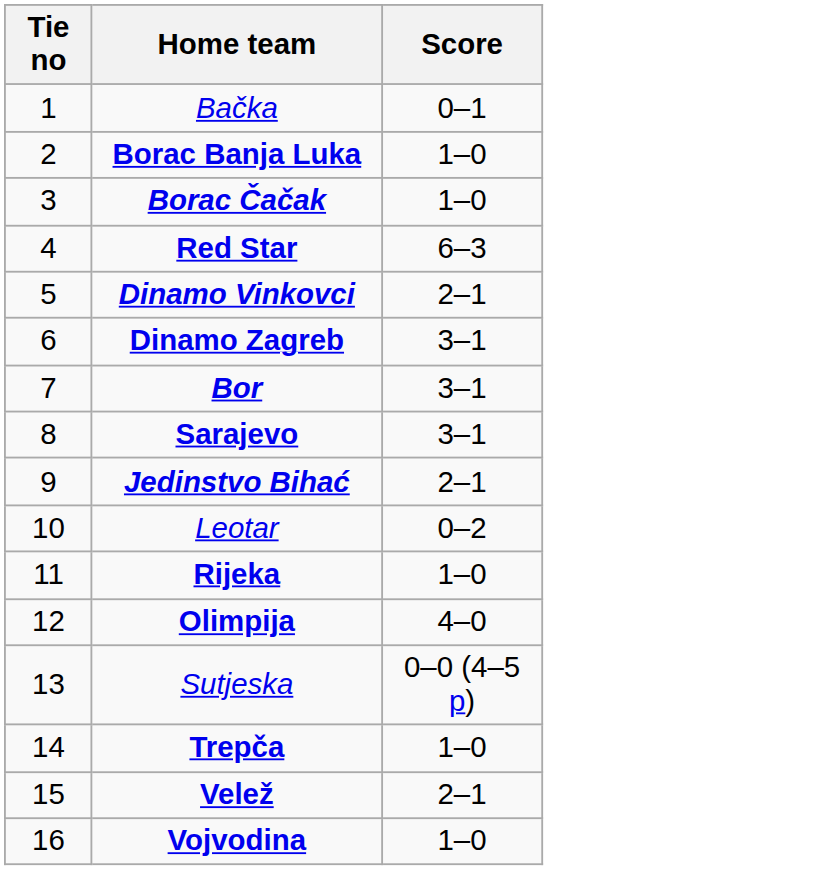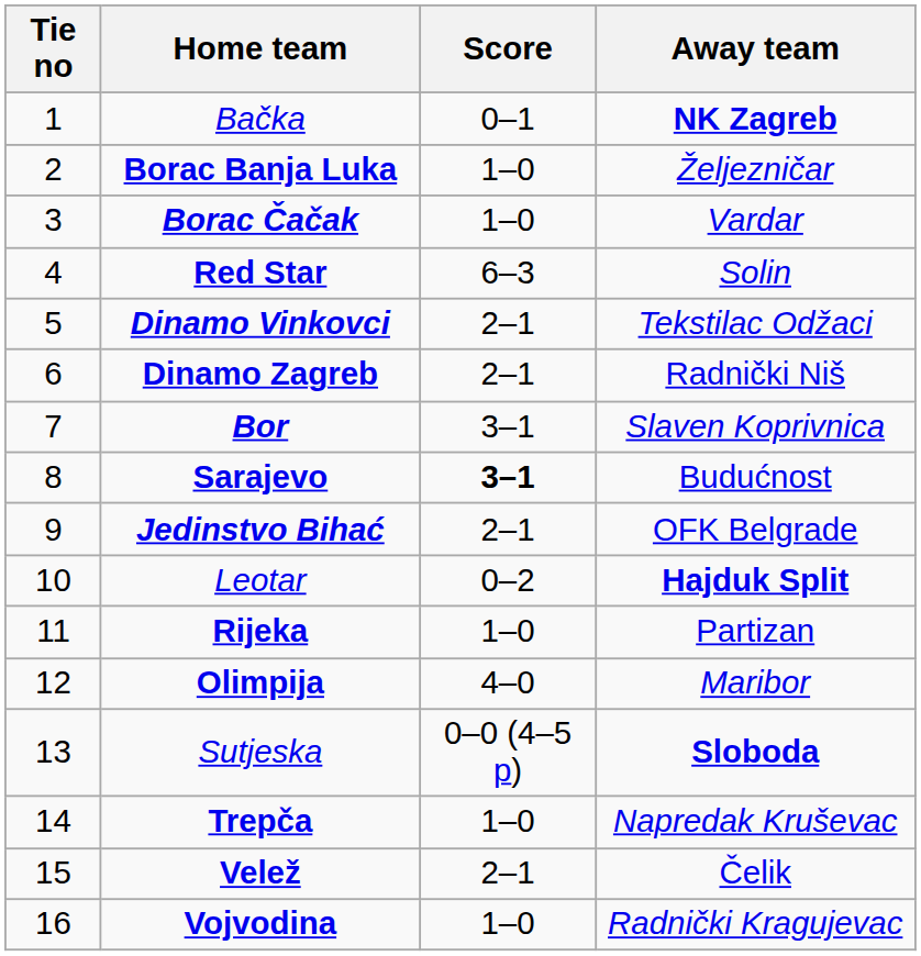 <table class="wikitable" style="text-align: center">
 <tr>
 <th width=40>Tie no</th>
 <th width=150>Home team</th>
 <th width=80>Score</th>
+<th width=150>Away team</th>
 </tr>
 <tr>
 <td>1</td>
 <td><em><a href='#'>Bačka</a></em></td>
 <td>0–1</td>
+<td><strong><a href='#'>NK Zagreb</a></strong></td>
 </tr>
 <tr>
 <td>2</td>
 <td><strong><a href='#'>Borac Banja Luka</a></strong></td>
 <td>1–0</td>
+<td><em><a href='#'>Željezničar</a></em></td>
 </tr>
 <tr>
 <td>3</td>
 <td><strong><em><a href='#'>Borac Čačak</a></em></strong></td>
 <td>1–0</td>
+<td><em><a href='#'>Vardar</a></em></td>
 </tr>
 <tr>
 <td>4</td>
 <td><strong><a href='#'>Red Star</a></strong></td>
 <td>6–3</td>
+<td><em><a href='#'>Solin</a></em></td>
 </tr>
 <tr>
 <td>5</td>
 <td><strong><em><a href='#'>Dinamo Vinkovci</a></em></strong></td>
 <td>2–1</td>
+<td><em><a href='#'>Tekstilac Odžaci</a></em></td>
 </tr>
 <tr>
 <td>6</td>
 <td><strong><a href='#'>Dinamo Zagreb</a></strong></td>
-<td>3–1</td>
+<td>2–1</td>
+<td><a href='#'>Radnički Niš</a></td>
 </tr>
 <tr>
 <td>7</td>
 <td><strong><em><a href='#'>Bor</a></em></strong></td>
 <td>3–1</td>
+<td><em><a href='#'>Slaven Koprivnica</a></em></td>
 </tr>
 <tr>
 <td>8</td>
 <td><strong><a href='#'>Sarajevo</a></strong></td>
-<td>3–1</td>
+<td><strong>3–1</strong></td>
+<td><a href='#'>Budućnost</a></td>
 </tr>
 <tr>
 <td>9</td>
 <td><strong><em><a href='#'>Jedinstvo Bihać</a></em></strong></td>
 <td>2–1</td>
+<td><a href='#'>OFK Belgrade</a></td>
 </tr>
 <tr>
 <td>10</td>
 <td><em><a href='#'>Leotar</a></em></td>
 <td>0–2</td>
+<td><strong><a href='#'>Hajduk Split</a></strong></td>
 </tr>
 <tr>
 <td>11</td>
 <td><strong><a href='#'>Rijeka</a></strong></td>
 <td>1–0</td>
+<td><a href='#'>Partizan</a></td>
 </tr>
 <tr>
 <td>12</td>
 <td><strong><a href='#'>Olimpija</a></strong></td>
 <td>4–0</td>
+<td><em><a href='#'>Maribor</a></em></td>
 </tr>
 <tr>
 <td>13</td>
 <td><em><a href='#'>Sutjeska</a></em></td>
 <td>0–0 (4–5 <a href='#'>p</a>)</td>
+<td><strong><a href='#'>Sloboda</a></strong></td>
 </tr>
 <tr>
 <td>14</td>
 <td><strong><a href='#'>Trepča</a></strong></td>
 <td>1–0</td>
+<td><em><a href='#'>Napredak Kruševac</a></em></td>
 </tr>
 <tr>
 <td>15</td>
 <td><strong><a href='#'>Velež</a></strong></td>
 <td>2–1</td>
+<td><a href='#'>Čelik</a></td>
 </tr>
 <tr>
 <td>16</td>
 <td><strong><a href='#'>Vojvodina</a></strong></td>
 <td>1–0</td>
+<td><em><a href='#'>Radnički Kragujevac</a></em></td>
 </tr>
 </table>
